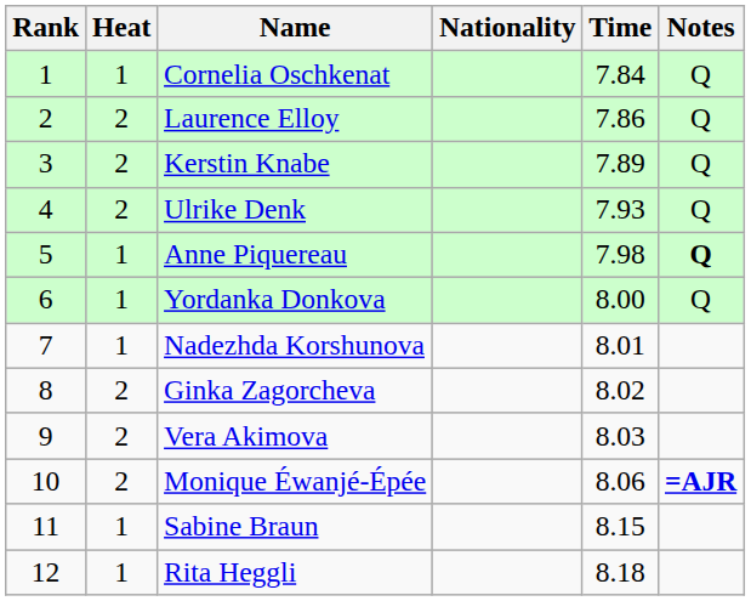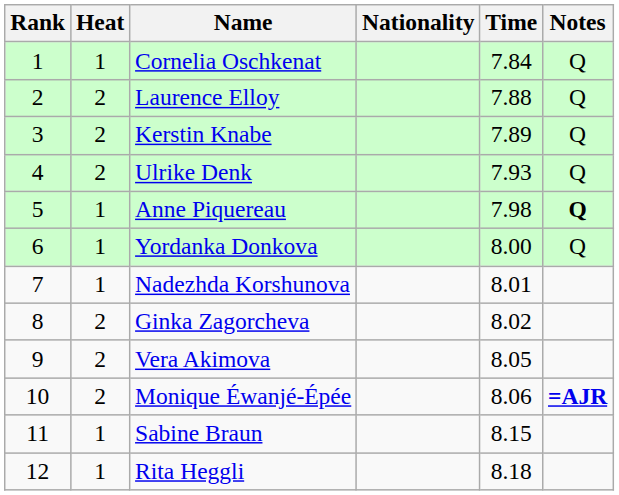 <table class="wikitable sortable" style="text-align:center">
 <tr>
 <th>Rank</th>
 <th>Heat</th>
 <th>Name</th>
 <th>Nationality</th>
 <th>Time</th>
 <th>Notes</th>
 </tr>
 <tr bgcolor=ccffcc>
 <td>1</td>
 <td>1</td>
 <td align="left"><a href='#'>Cornelia Oschkenat</a></td>
 <td align=left></td>
 <td>7.84</td>
 <td>Q</td>
 </tr>
 <tr bgcolor=ccffcc>
 <td>2</td>
 <td>2</td>
 <td align="left"><a href='#'>Laurence Elloy</a></td>
 <td align=left></td>
-<td>7.86</td>
+<td>7.88</td>
 <td>Q</td>
 </tr>
 <tr bgcolor=ccffcc>
 <td>3</td>
 <td>2</td>
 <td align="left"><a href='#'>Kerstin Knabe</a></td>
 <td align=left></td>
 <td>7.89</td>
 <td>Q</td>
 </tr>
 <tr bgcolor=ccffcc>
 <td>4</td>
 <td>2</td>
 <td align="left"><a href='#'>Ulrike Denk</a></td>
 <td align=left></td>
 <td>7.93</td>
 <td>Q</td>
 </tr>
 <tr bgcolor=ccffcc>
 <td>5</td>
 <td>1</td>
 <td align="left"><a href='#'>Anne Piquereau</a></td>
 <td align=left></td>
 <td>7.98</td>
 <td><strong>Q</strong></td>
 </tr>
 <tr bgcolor=ccffcc>
 <td>6</td>
 <td>1</td>
 <td align="left"><a href='#'>Yordanka Donkova</a></td>
 <td align=left></td>
 <td>8.00</td>
 <td>Q</td>
 </tr>
 <tr>
 <td>7</td>
 <td>1</td>
 <td align="left"><a href='#'>Nadezhda Korshunova</a></td>
 <td align=left></td>
 <td>8.01</td>
 <td></td>
 </tr>
 <tr>
 <td>8</td>
 <td>2</td>
 <td align="left"><a href='#'>Ginka Zagorcheva</a></td>
 <td align=left></td>
 <td>8.02</td>
 <td></td>
 </tr>
 <tr>
 <td>9</td>
 <td>2</td>
 <td align="left"><a href='#'>Vera Akimova</a></td>
 <td align=left></td>
-<td>8.03</td>
+<td>8.05</td>
 <td></td>
 </tr>
 <tr>
 <td>10</td>
 <td>2</td>
 <td align="left"><a href='#'>Monique Éwanjé-Épée</a></td>
 <td align=left></td>
 <td>8.06</td>
 <td><strong><a href='#'>=AJR</a></strong></td>
 </tr>
 <tr>
 <td>11</td>
 <td>1</td>
 <td align="left"><a href='#'>Sabine Braun</a></td>
 <td align=left></td>
 <td>8.15</td>
 <td></td>
 </tr>
 <tr>
 <td>12</td>
 <td>1</td>
 <td align="left"><a href='#'>Rita Heggli</a></td>
 <td align=left></td>
 <td>8.18</td>
 <td></td>
 </tr>
 </table>
